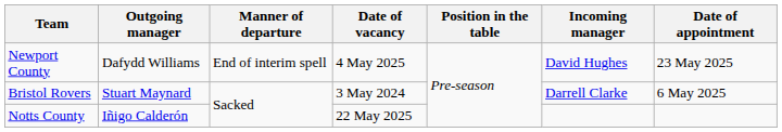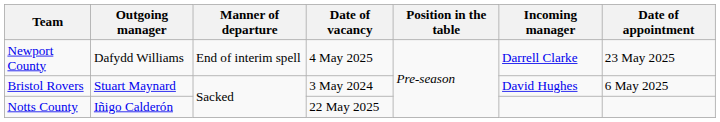 <table class="wikitable sortable">
 <tr>
 <th>Team</th>
 <th>Outgoing manager</th>
 <th>Manner of departure</th>
 <th>Date of vacancy</th>
 <th>Position in the table</th>
 <th>Incoming manager</th>
 <th>Date of appointment</th>
 </tr>
 <tr>
 <td><a href='#'>Newport County</a></td>
 <td> Dafydd Williams</td>
 <td>End of interim spell</td>
 <td>4 May 2025</td>
 <td rowspan="3"><em>Pre-season</em></td>
-<td> <a href='#'>David Hughes</a></td>
+<td> <a href='#'>Darrell Clarke</a></td>
 <td>23 May 2025</td>
 </tr>
 <tr>
 <td><a href='#'>Bristol Rovers</a></td>
 <td> <a href='#'>Stuart Maynard</a></td>
 <td rowspan="2">Sacked</td>
 <td>3 May 2024</td>
-<td> <a href='#'>Darrell Clarke</a></td>
+<td> <a href='#'>David Hughes</a></td>
 <td>6 May 2025</td>
 </tr>
 <tr>
 <td><a href='#'>Notts County</a></td>
 <td> <a href='#'>Iñigo Calderón</a></td>
 <td>22 May 2025</td>
 <td></td>
 <td></td>
 </tr>
 </table>
